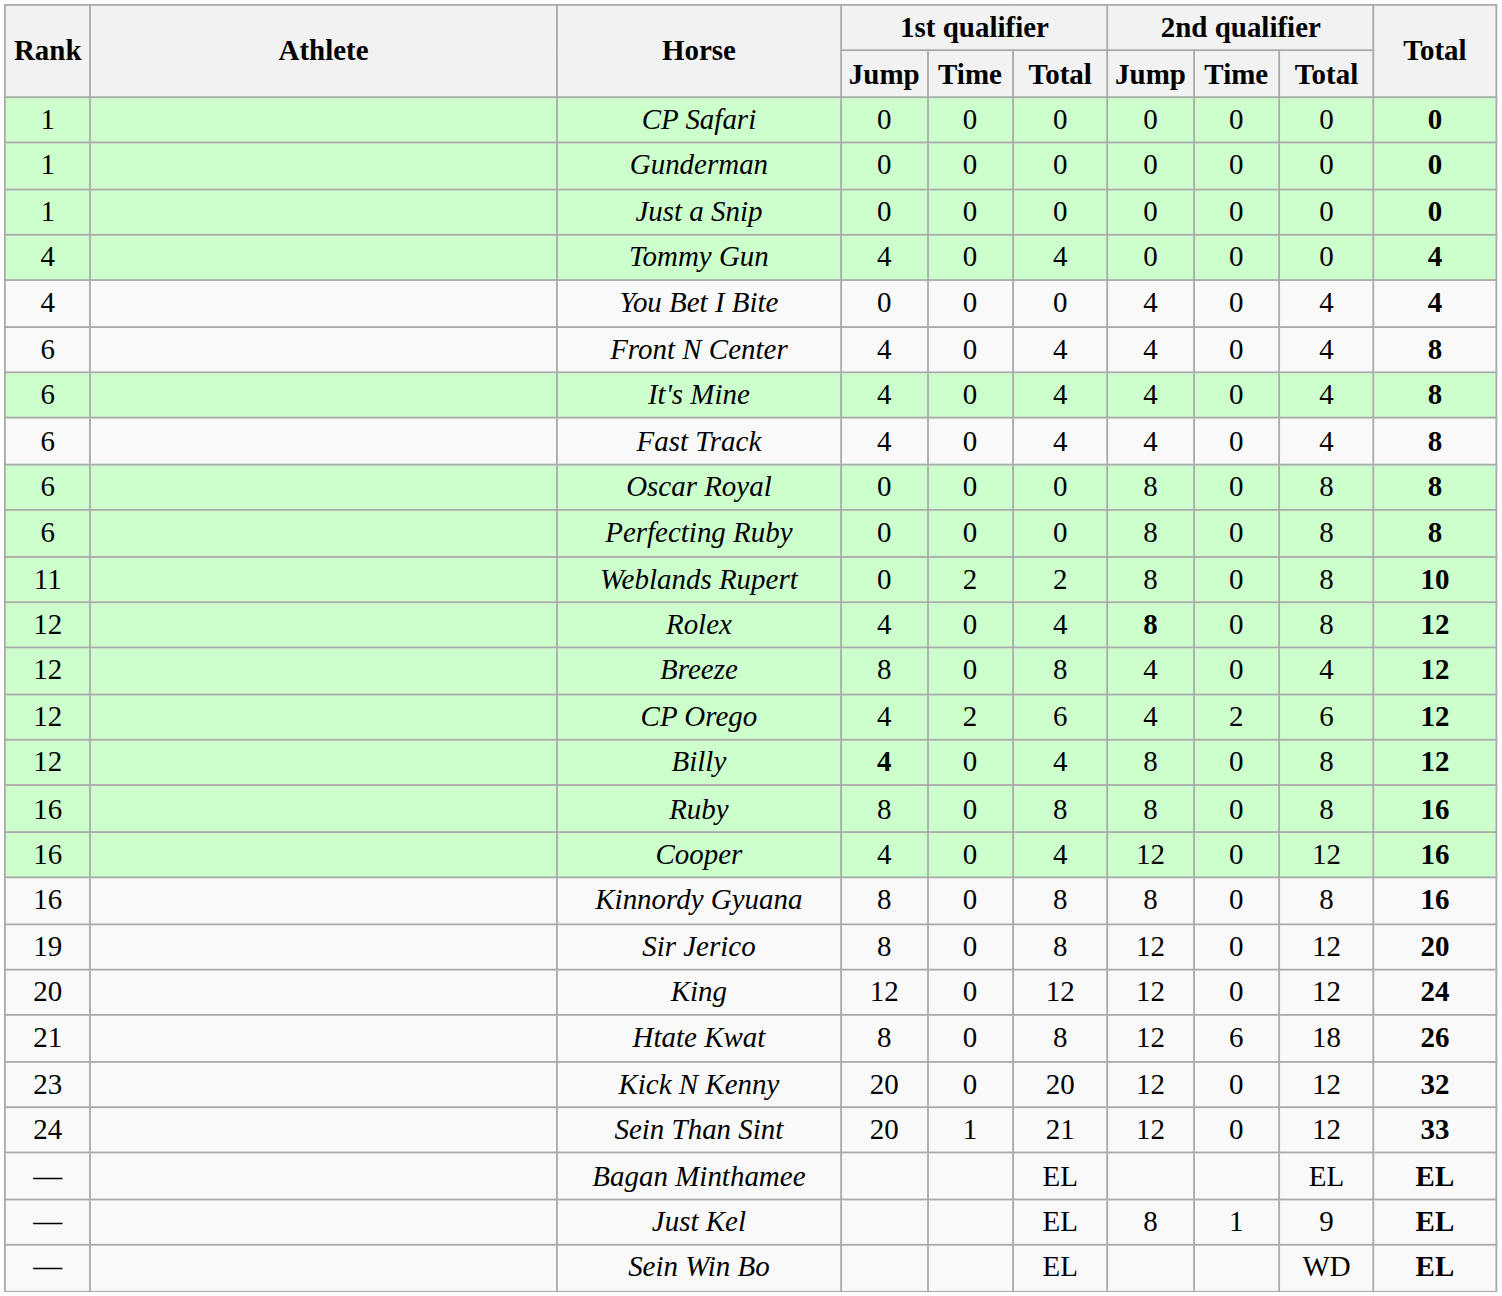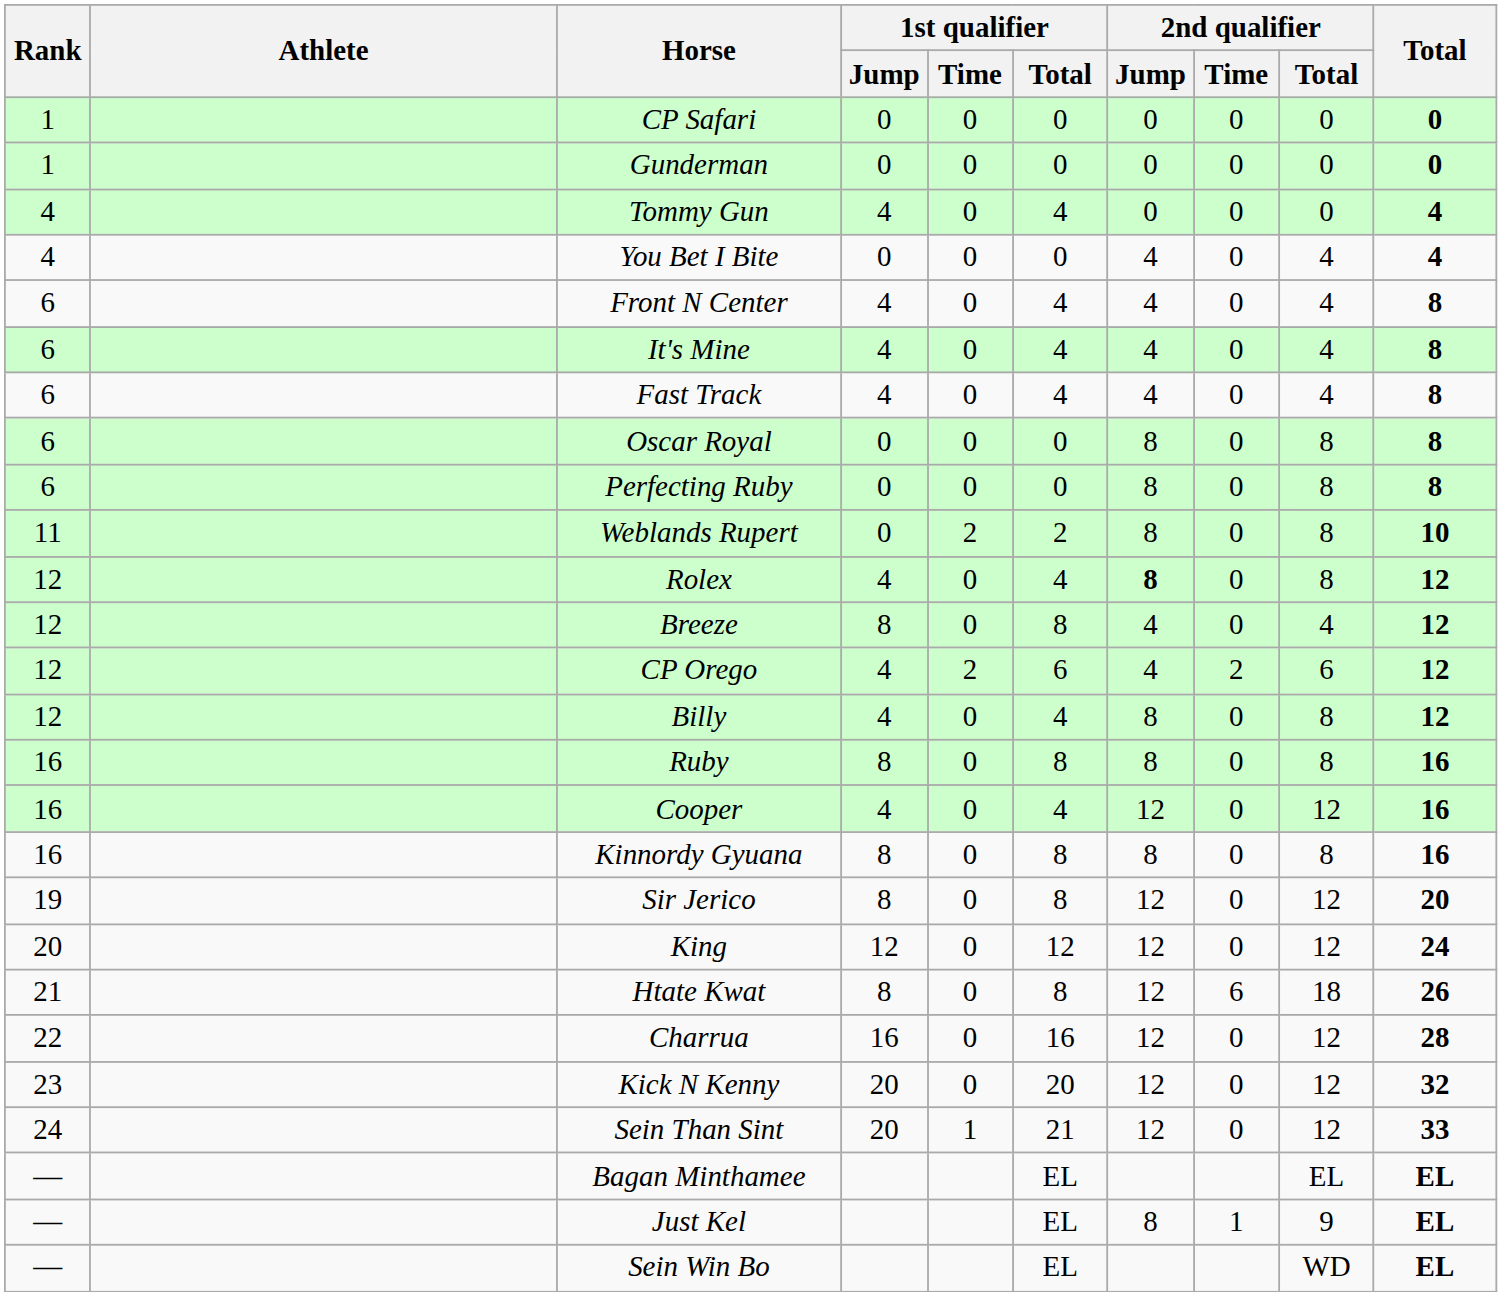 <table class="wikitable" style="text-align:center">
 <tr>
 <th rowspan=2 width=40>Rank</th>
 <th rowspan=2 width=250>Athlete</th>
 <th rowspan=2 width=150>Horse</th>
 <th colspan=3>1st qualifier</th>
 <th colspan=3>2nd qualifier</th>
 <th rowspan=2 width=60>Total</th>
 </tr>
 <tr>
 <th width=40>Jump</th>
 <th width=40>Time</th>
 <th width=45>Total</th>
 <th width=40>Jump</th>
 <th width=40>Time</th>
 <th width=45>Total</th>
 </tr>
 <tr bgcolor="ccffcc">
 <td>1</td>
 <td align=left></td>
 <td><em>CP Safari</em></td>
 <td>0</td>
 <td>0</td>
 <td>0</td>
 <td>0</td>
 <td>0</td>
 <td>0</td>
 <td><strong>0</strong></td>
 </tr>
 <tr bgcolor="ccffcc">
 <td>1</td>
 <td align=left></td>
 <td><em>Gunderman</em></td>
-<td>0</td>
-<td>0</td>
-<td>0</td>
-<td>0</td>
-<td>0</td>
-<td>0</td>
-<td><strong>0</strong></td>
-</tr>
-<tr bgcolor="ccffcc">
-<td>1</td>
-<td align=left></td>
-<td><em>Just a Snip</em></td>
 <td>0</td>
 <td>0</td>
 <td>0</td>
 <td>0</td>
 <td>0</td>
 <td>0</td>
 <td><strong>0</strong></td>
 </tr>
 <tr bgcolor="ccffcc">
 <td>4</td>
 <td align=left></td>
 <td><em>Tommy Gun</em></td>
 <td>4</td>
 <td>0</td>
 <td>4</td>
 <td>0</td>
 <td>0</td>
 <td>0</td>
 <td><strong>4</strong></td>
 </tr>
 <tr>
 <td>4</td>
 <td align=left></td>
 <td><em>You Bet I Bite</em></td>
 <td>0</td>
 <td>0</td>
 <td>0</td>
 <td>4</td>
 <td>0</td>
 <td>4</td>
 <td><strong>4</strong></td>
 </tr>
 <tr>
 <td>6</td>
 <td align=left></td>
 <td><em>Front N Center</em></td>
 <td>4</td>
 <td>0</td>
 <td>4</td>
 <td>4</td>
 <td>0</td>
 <td>4</td>
 <td><strong>8</strong></td>
 </tr>
 <tr bgcolor="ccffcc">
 <td>6</td>
 <td align=left></td>
 <td><em>It's Mine</em></td>
 <td>4</td>
 <td>0</td>
 <td>4</td>
 <td>4</td>
 <td>0</td>
 <td>4</td>
 <td><strong>8</strong></td>
 </tr>
 <tr>
 <td>6</td>
 <td align=left></td>
 <td><em>Fast Track</em></td>
 <td>4</td>
 <td>0</td>
 <td>4</td>
 <td>4</td>
 <td>0</td>
 <td>4</td>
 <td><strong>8</strong></td>
 </tr>
 <tr bgcolor="ccffcc">
 <td>6</td>
 <td align=left></td>
 <td><em>Oscar Royal</em></td>
 <td>0</td>
 <td>0</td>
 <td>0</td>
 <td>8</td>
 <td>0</td>
 <td>8</td>
 <td><strong>8</strong></td>
 </tr>
 <tr bgcolor="ccffcc">
 <td>6</td>
 <td align=left></td>
 <td><em>Perfecting Ruby</em></td>
 <td>0</td>
 <td>0</td>
 <td>0</td>
 <td>8</td>
 <td>0</td>
 <td>8</td>
 <td><strong>8</strong></td>
 </tr>
 <tr bgcolor="ccffcc">
 <td>11</td>
 <td align=left></td>
 <td><em>Weblands Rupert</em></td>
 <td>0</td>
 <td>2</td>
 <td>2</td>
 <td>8</td>
 <td>0</td>
 <td>8</td>
 <td><strong>10</strong></td>
 </tr>
 <tr bgcolor="ccffcc">
 <td>12</td>
 <td align=left></td>
 <td><em>Rolex</em></td>
 <td>4</td>
 <td>0</td>
 <td>4</td>
 <td><strong>8</strong></td>
 <td>0</td>
 <td>8</td>
 <td><strong>12</strong></td>
 </tr>
 <tr bgcolor="ccffcc">
 <td>12</td>
 <td align=left></td>
 <td><em>Breeze</em></td>
 <td>8</td>
 <td>0</td>
 <td>8</td>
 <td>4</td>
 <td>0</td>
 <td>4</td>
 <td><strong>12</strong></td>
 </tr>
 <tr bgcolor="ccffcc">
 <td>12</td>
 <td align=left></td>
 <td><em>CP Orego</em></td>
 <td>4</td>
 <td>2</td>
 <td>6</td>
 <td>4</td>
 <td>2</td>
 <td>6</td>
 <td><strong>12</strong></td>
 </tr>
 <tr bgcolor="ccffcc">
 <td>12</td>
 <td align=left></td>
 <td><em>Billy</em></td>
-<td><strong>4</strong></td>
+<td>4</td>
 <td>0</td>
 <td>4</td>
 <td>8</td>
 <td>0</td>
 <td>8</td>
 <td><strong>12</strong></td>
 </tr>
 <tr bgcolor="ccffcc">
 <td>16</td>
 <td align=left></td>
 <td><em>Ruby</em></td>
 <td>8</td>
 <td>0</td>
 <td>8</td>
 <td>8</td>
 <td>0</td>
 <td>8</td>
 <td><strong>16</strong></td>
 </tr>
 <tr bgcolor="ccffcc">
 <td>16</td>
 <td align=left></td>
 <td><em>Cooper</em></td>
 <td>4</td>
 <td>0</td>
 <td>4</td>
 <td>12</td>
 <td>0</td>
 <td>12</td>
 <td><strong>16</strong></td>
 </tr>
 <tr>
 <td>16</td>
 <td align=left></td>
 <td><em>Kinnordy Gyuana</em></td>
 <td>8</td>
 <td>0</td>
 <td>8</td>
 <td>8</td>
 <td>0</td>
 <td>8</td>
 <td><strong>16</strong></td>
 </tr>
 <tr>
 <td>19</td>
 <td align=left></td>
 <td><em>Sir Jerico</em></td>
 <td>8</td>
 <td>0</td>
 <td>8</td>
 <td>12</td>
 <td>0</td>
 <td>12</td>
 <td><strong>20</strong></td>
 </tr>
 <tr>
 <td>20</td>
 <td align=left></td>
 <td><em>King</em></td>
 <td>12</td>
 <td>0</td>
 <td>12</td>
 <td>12</td>
 <td>0</td>
 <td>12</td>
 <td><strong>24</strong></td>
 </tr>
 <tr>
 <td>21</td>
 <td align=left></td>
 <td><em>Htate Kwat</em></td>
 <td>8</td>
 <td>0</td>
 <td>8</td>
 <td>12</td>
 <td>6</td>
 <td>18</td>
 <td><strong>26</strong></td>
 </tr>
 <tr>
+<td>22</td>
+<td align=left></td>
+<td><em>Charrua</em></td>
+<td>16</td>
+<td>0</td>
+<td>16</td>
+<td>12</td>
+<td>0</td>
+<td>12</td>
+<td><strong>28</strong></td>
+</tr>
+<tr>
 <td>23</td>
 <td align=left></td>
 <td><em>Kick N Kenny</em></td>
 <td>20</td>
 <td>0</td>
 <td>20</td>
 <td>12</td>
 <td>0</td>
 <td>12</td>
 <td><strong>32</strong></td>
 </tr>
 <tr>
 <td>24</td>
 <td align=left></td>
 <td><em>Sein Than Sint</em></td>
 <td>20</td>
 <td>1</td>
 <td>21</td>
 <td>12</td>
 <td>0</td>
 <td>12</td>
 <td><strong>33</strong></td>
 </tr>
 <tr>
 <td>—</td>
 <td align=left></td>
 <td><em>Bagan Minthamee</em></td>
 <td></td>
 <td></td>
 <td>EL</td>
 <td></td>
 <td></td>
 <td>EL</td>
 <td><strong>EL</strong></td>
 </tr>
 <tr>
 <td>—</td>
 <td align=left></td>
 <td><em>Just Kel</em></td>
 <td></td>
 <td></td>
 <td>EL</td>
 <td>8</td>
 <td>1</td>
 <td>9</td>
 <td><strong>EL</strong></td>
 </tr>
 <tr>
 <td>—</td>
 <td align=left></td>
 <td><em>Sein Win Bo</em></td>
 <td></td>
 <td></td>
 <td>EL</td>
 <td></td>
 <td></td>
 <td>WD</td>
 <td><strong>EL</strong></td>
 </tr>
 </table>
